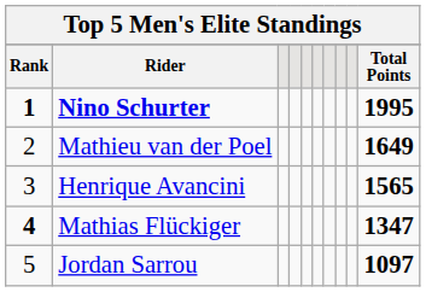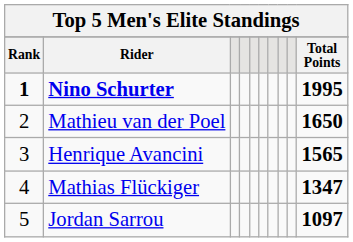 <table class="wikitable sortable">
 <tr>
 <th colspan=27 align="center"><strong>Top 5 Men's Elite Standings</strong></th>
 </tr>
 <tr>
 </tr>
 <tr style="font-size:8pt;font-weight:bold">
 <th align="center">Rank</th>
 <th align="center">Rider</th>
 <th class=unsortable style="background:#E5E4E2;"><small></small></th>
 <th class=unsortable style="background:#E5E4E2;"><small></small></th>
 <th class=unsortable style="background:#E5E4E2;"><small></small></th>
 <th class=unsortable style="background:#E5E4E2;"><small></small></th>
 <th class=unsortable style="background:#E5E4E2;"><small></small></th>
 <th class=unsortable style="background:#E5E4E2;"><small></small></th>
 <th class=unsortable style="background:#E5E4E2;"><small></small></th>
 <th align="center">Total<br>Points</th>
 </tr>
 <tr>
 <td align=center><strong>1</strong></td>
 <td> <strong><a href='#'>Nino Schurter</a></strong></td>
 <td align=center></td>
 <td align=center></td>
 <td align=center></td>
 <td align=center></td>
 <td align=center></td>
 <td align=center></td>
 <td align=center></td>
 <td align=center><strong>1995</strong></td>
 </tr>
 <tr>
 <td align=center>2</td>
 <td> <a href='#'>Mathieu van der Poel</a></td>
 <td align=center></td>
 <td align=center></td>
 <td align=center></td>
 <td align=center></td>
 <td align=center></td>
 <td align=center></td>
 <td align=center></td>
-<td align=center><strong>1649</strong></td>
+<td align=center><strong>1650</strong></td>
 </tr>
 <tr>
 <td align=center>3</td>
 <td> <a href='#'>Henrique Avancini</a></td>
 <td align=center></td>
 <td align=center></td>
 <td align=center></td>
 <td align=center></td>
 <td align=center></td>
 <td align=center></td>
 <td align=center></td>
 <td align=center><strong>1565</strong></td>
 </tr>
 <tr>
-<td align=center><strong>4</strong></td>
+<td align=center>4</td>
 <td> <a href='#'>Mathias Flückiger</a></td>
 <td align=center></td>
 <td align=center></td>
 <td align=center></td>
 <td align=center></td>
 <td align=center></td>
 <td align=center></td>
 <td align=center></td>
 <td align=center><strong>1347</strong></td>
 </tr>
 <tr>
 <td align=center>5</td>
 <td> <a href='#'>Jordan Sarrou</a></td>
 <td align=center></td>
 <td align=center></td>
 <td align=center></td>
 <td align=center></td>
 <td align=center></td>
 <td align=center></td>
 <td align=center></td>
 <td align=center><strong>1097</strong></td>
 </tr>
 </table>
